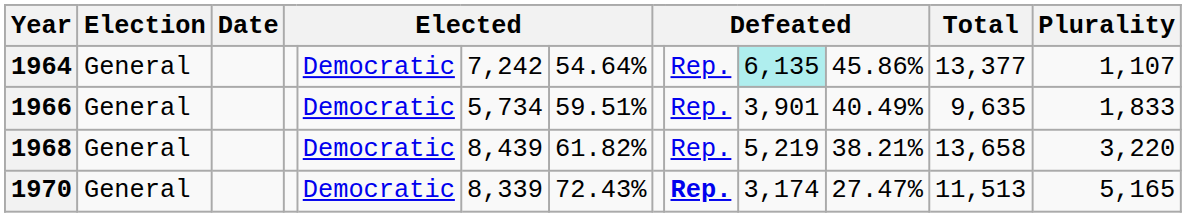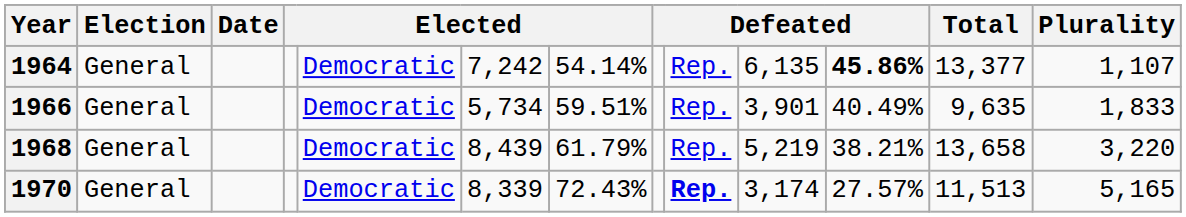 <table class=wikitable>
 <tr>
 <th>Year</th>
 <th>Election</th>
 <th>Date</th>
 <th ! colspan="4">Elected</th>
 <th ! colspan="4">Defeated</th>
 <th>Total</th>
 <th>Plurality</th>
 </tr>
 <tr>
 <th valign="top">1964</th>
 <td valign="top">General</td>
 <td valign="top"></td>
 <td valign="top"></td>
 <td valign="top" ><a href='#'>Democratic</a></td>
 <td valign="top" align="right">7,242</td>
-<td valign="top" align="right">54.64%</td>
+<td valign="top" align="right">54.14%</td>
 <td valign="top"></td>
 <td valign="top" ><a href='#'>Rep.</a></td>
-<td valign="top" align="right" style="background: paleturquoise;">6,135</td>
-<td valign="top" align="right">45.86%</td>
+<td valign="top" align="right">6,135</td>
+<td valign="top" align="right"><strong>45.86%</strong></td>
 <td valign="top" align="right">13,377</td>
 <td valign="top" align="right">1,107</td>
 </tr>
 <tr>
 <th valign="top">1966</th>
 <td valign="top">General</td>
 <td valign="top"></td>
 <td valign="top"></td>
 <td valign="top" ><a href='#'>Democratic</a></td>
 <td valign="top" align="right">5,734</td>
 <td valign="top" align="right">59.51%</td>
 <td valign="top"></td>
 <td valign="top" ><a href='#'>Rep.</a></td>
 <td valign="top" align="right">3,901</td>
 <td valign="top" align="right">40.49%</td>
 <td valign="top" align="right">9,635</td>
 <td valign="top" align="right">1,833</td>
 </tr>
 <tr>
 <th valign="top">1968</th>
 <td valign="top">General</td>
 <td valign="top"></td>
 <td valign="top"></td>
 <td valign="top" ><a href='#'>Democratic</a></td>
 <td valign="top" align="right">8,439</td>
-<td valign="top" align="right">61.82%</td>
+<td valign="top" align="right">61.79%</td>
 <td valign="top"></td>
 <td valign="top" ><a href='#'>Rep.</a></td>
 <td valign="top" align="right">5,219</td>
 <td valign="top" align="right">38.21%</td>
 <td valign="top" align="right">13,658</td>
 <td valign="top" align="right">3,220</td>
 </tr>
 <tr>
 <th valign="top">1970</th>
 <td valign="top">General</td>
 <td valign="top"></td>
 <td valign="top"></td>
 <td valign="top" ><a href='#'>Democratic</a></td>
 <td valign="top" align="right">8,339</td>
 <td valign="top" align="right">72.43%</td>
 <td valign="top"></td>
 <td valign="top" ><strong><a href='#'>Rep.</a></strong></td>
 <td valign="top" align="right">3,174</td>
-<td valign="top" align="right">27.47%</td>
+<td valign="top" align="right">27.57%</td>
 <td valign="top" align="right">11,513</td>
 <td valign="top" align="right">5,165</td>
 </tr>
 </table>
